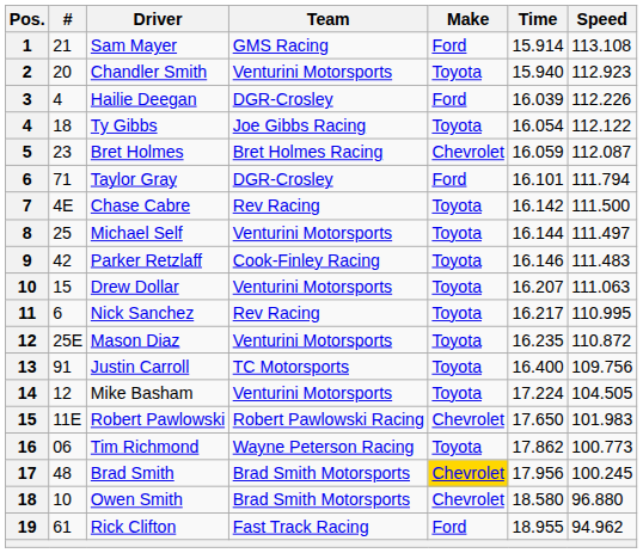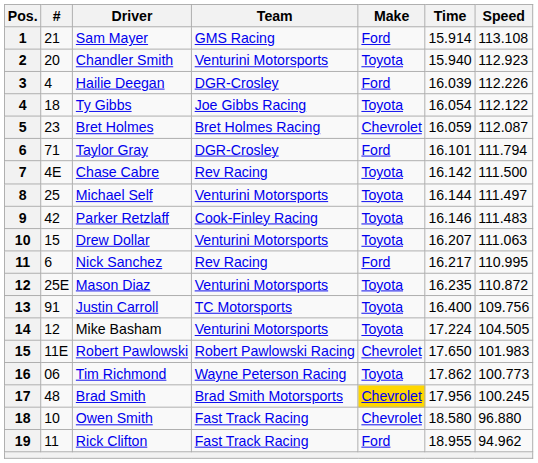 <table class="wikitable" style="font-size:95%">
 <tr>
 <th>Pos.</th>
 <th>#</th>
 <th>Driver</th>
 <th>Team</th>
 <th>Make</th>
 <th>Time</th>
 <th>Speed</th>
 </tr>
 <tr>
 <th>1</th>
 <td>21</td>
 <td><a href='#'>Sam Mayer</a></td>
 <td><a href='#'>GMS Racing</a></td>
 <td><a href='#'>Ford</a></td>
 <td>15.914</td>
 <td>113.108</td>
 </tr>
 <tr>
 <th>2</th>
 <td>20</td>
 <td><a href='#'>Chandler Smith</a></td>
 <td><a href='#'>Venturini Motorsports</a></td>
 <td><a href='#'>Toyota</a></td>
 <td>15.940</td>
 <td>112.923</td>
 </tr>
 <tr>
 <th>3</th>
 <td>4</td>
 <td><a href='#'>Hailie Deegan</a></td>
 <td><a href='#'>DGR-Crosley</a></td>
 <td><a href='#'>Ford</a></td>
 <td>16.039</td>
 <td>112.226</td>
 </tr>
 <tr>
 <th>4</th>
 <td>18</td>
 <td><a href='#'>Ty Gibbs</a></td>
 <td><a href='#'>Joe Gibbs Racing</a></td>
 <td><a href='#'>Toyota</a></td>
 <td>16.054</td>
 <td>112.122</td>
 </tr>
 <tr>
 <th>5</th>
 <td>23</td>
 <td><a href='#'>Bret Holmes</a></td>
 <td><a href='#'>Bret Holmes Racing</a></td>
 <td><a href='#'>Chevrolet</a></td>
 <td>16.059</td>
 <td>112.087</td>
 </tr>
 <tr>
 <th>6</th>
 <td>71</td>
 <td><a href='#'>Taylor Gray</a></td>
 <td><a href='#'>DGR-Crosley</a></td>
 <td><a href='#'>Ford</a></td>
 <td>16.101</td>
 <td>111.794</td>
 </tr>
 <tr>
 <th>7</th>
 <td>4E</td>
 <td><a href='#'>Chase Cabre</a></td>
 <td><a href='#'>Rev Racing</a></td>
 <td><a href='#'>Toyota</a></td>
 <td>16.142</td>
 <td>111.500</td>
 </tr>
 <tr>
 <th>8</th>
 <td>25</td>
 <td><a href='#'>Michael Self</a></td>
 <td><a href='#'>Venturini Motorsports</a></td>
 <td><a href='#'>Toyota</a></td>
 <td>16.144</td>
 <td>111.497</td>
 </tr>
 <tr>
 <th>9</th>
 <td>42</td>
 <td><a href='#'>Parker Retzlaff</a></td>
 <td><a href='#'>Cook-Finley Racing</a></td>
 <td><a href='#'>Toyota</a></td>
 <td>16.146</td>
 <td>111.483</td>
 </tr>
 <tr>
 <th>10</th>
 <td>15</td>
 <td><a href='#'>Drew Dollar</a></td>
 <td><a href='#'>Venturini Motorsports</a></td>
 <td><a href='#'>Toyota</a></td>
 <td>16.207</td>
 <td>111.063</td>
 </tr>
 <tr>
 <th>11</th>
 <td>6</td>
 <td><a href='#'>Nick Sanchez</a></td>
 <td><a href='#'>Rev Racing</a></td>
-<td><a href='#'>Toyota</a></td>
+<td><a href='#'>Ford</a></td>
 <td>16.217</td>
 <td>110.995</td>
 </tr>
 <tr>
 <th>12</th>
 <td>25E</td>
 <td><a href='#'>Mason Diaz</a></td>
 <td><a href='#'>Venturini Motorsports</a></td>
 <td><a href='#'>Toyota</a></td>
 <td>16.235</td>
 <td>110.872</td>
 </tr>
 <tr>
 <th>13</th>
 <td>91</td>
 <td><a href='#'>Justin Carroll</a></td>
 <td><a href='#'>TC Motorsports</a></td>
 <td><a href='#'>Toyota</a></td>
 <td>16.400</td>
 <td>109.756</td>
 </tr>
 <tr>
 <th>14</th>
 <td>12</td>
 <td>Mike Basham</td>
 <td><a href='#'>Venturini Motorsports</a></td>
 <td><a href='#'>Toyota</a></td>
 <td>17.224</td>
 <td>104.505</td>
 </tr>
 <tr>
 <th>15</th>
 <td>11E</td>
 <td><a href='#'>Robert Pawlowski</a></td>
 <td><a href='#'>Robert Pawlowski Racing</a></td>
 <td><a href='#'>Chevrolet</a></td>
 <td>17.650</td>
 <td>101.983</td>
 </tr>
 <tr>
 <th>16</th>
 <td>06</td>
 <td><a href='#'>Tim Richmond</a></td>
 <td><a href='#'>Wayne Peterson Racing</a></td>
 <td><a href='#'>Toyota</a></td>
 <td>17.862</td>
 <td>100.773</td>
 </tr>
 <tr>
 <th>17</th>
 <td>48</td>
 <td><a href='#'>Brad Smith</a></td>
 <td><a href='#'>Brad Smith Motorsports</a></td>
 <td style="background: gold;"><a href='#'>Chevrolet</a></td>
 <td>17.956</td>
 <td>100.245</td>
 </tr>
 <tr>
 <th>18</th>
 <td>10</td>
 <td><a href='#'>Owen Smith</a></td>
-<td><a href='#'>Brad Smith Motorsports</a></td>
+<td><a href='#'>Fast Track Racing</a></td>
 <td><a href='#'>Chevrolet</a></td>
 <td>18.580</td>
 <td>96.880</td>
 </tr>
 <tr>
 <th>19</th>
-<td>61</td>
+<td>11</td>
 <td><a href='#'>Rick Clifton</a></td>
 <td><a href='#'>Fast Track Racing</a></td>
 <td><a href='#'>Ford</a></td>
 <td>18.955</td>
 <td>94.962</td>
 </tr>
 <tr>
 <th colspan="7"></th>
 </tr>
 </table>
